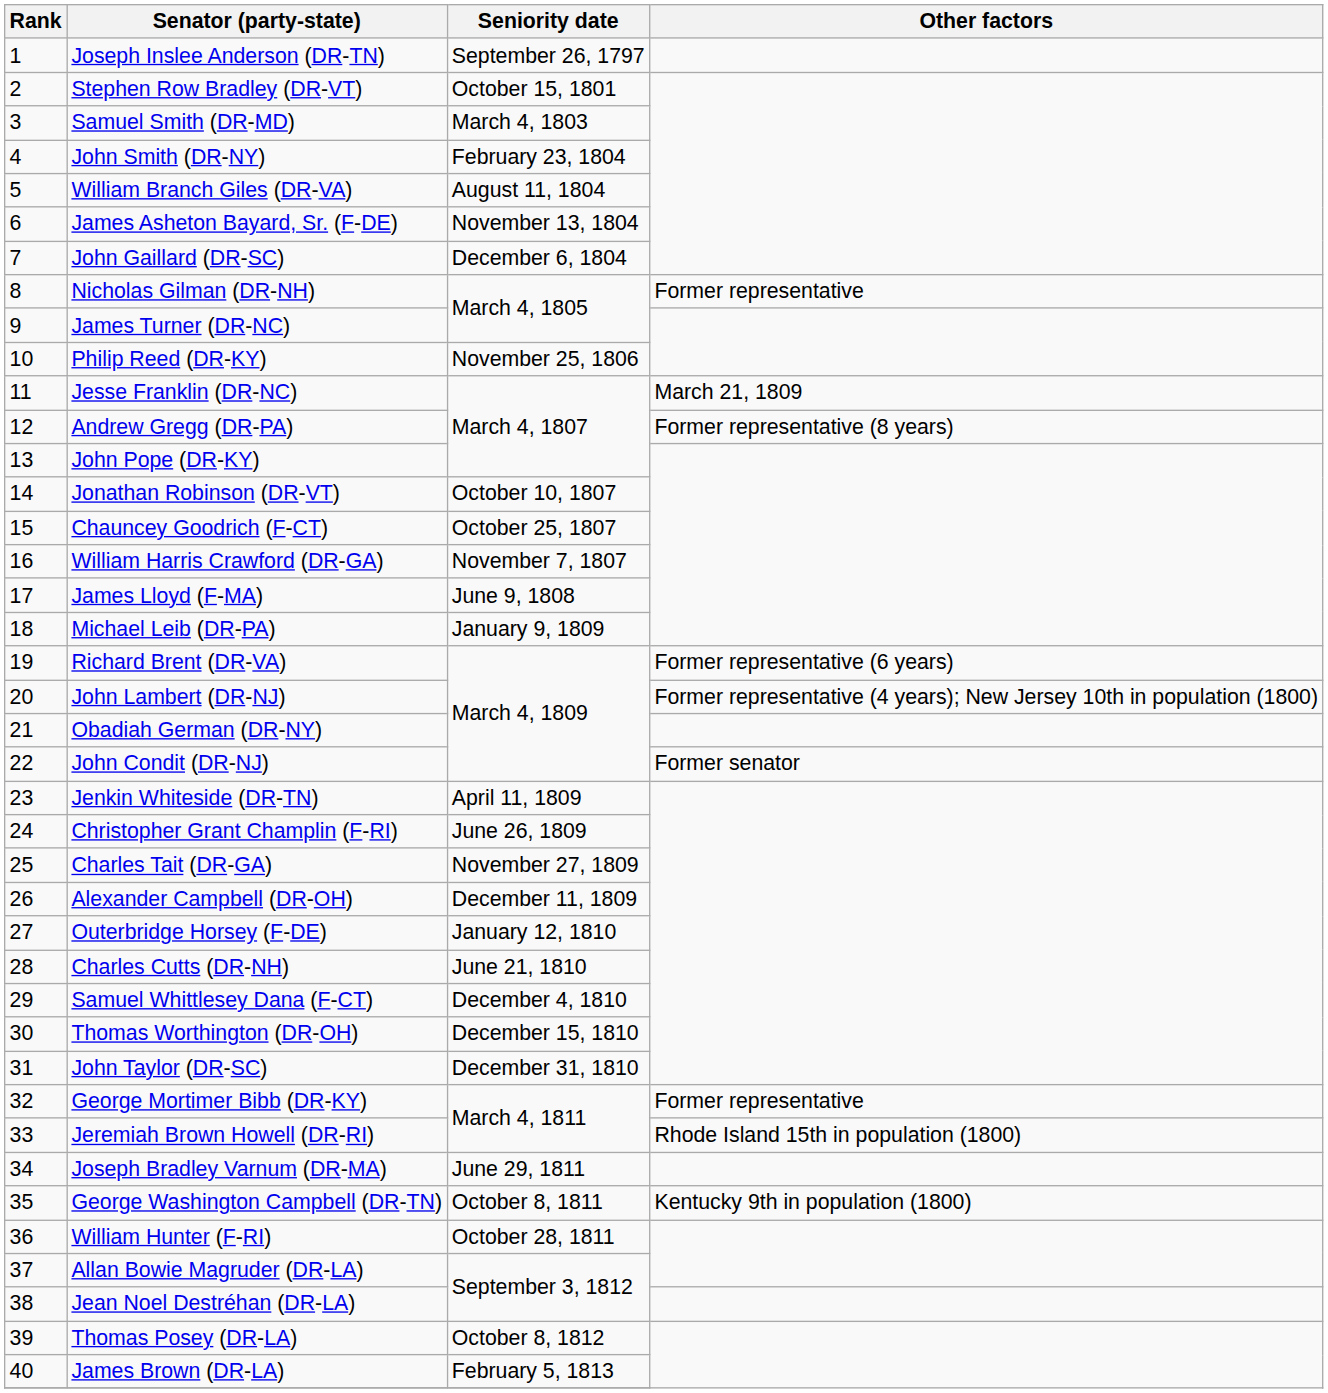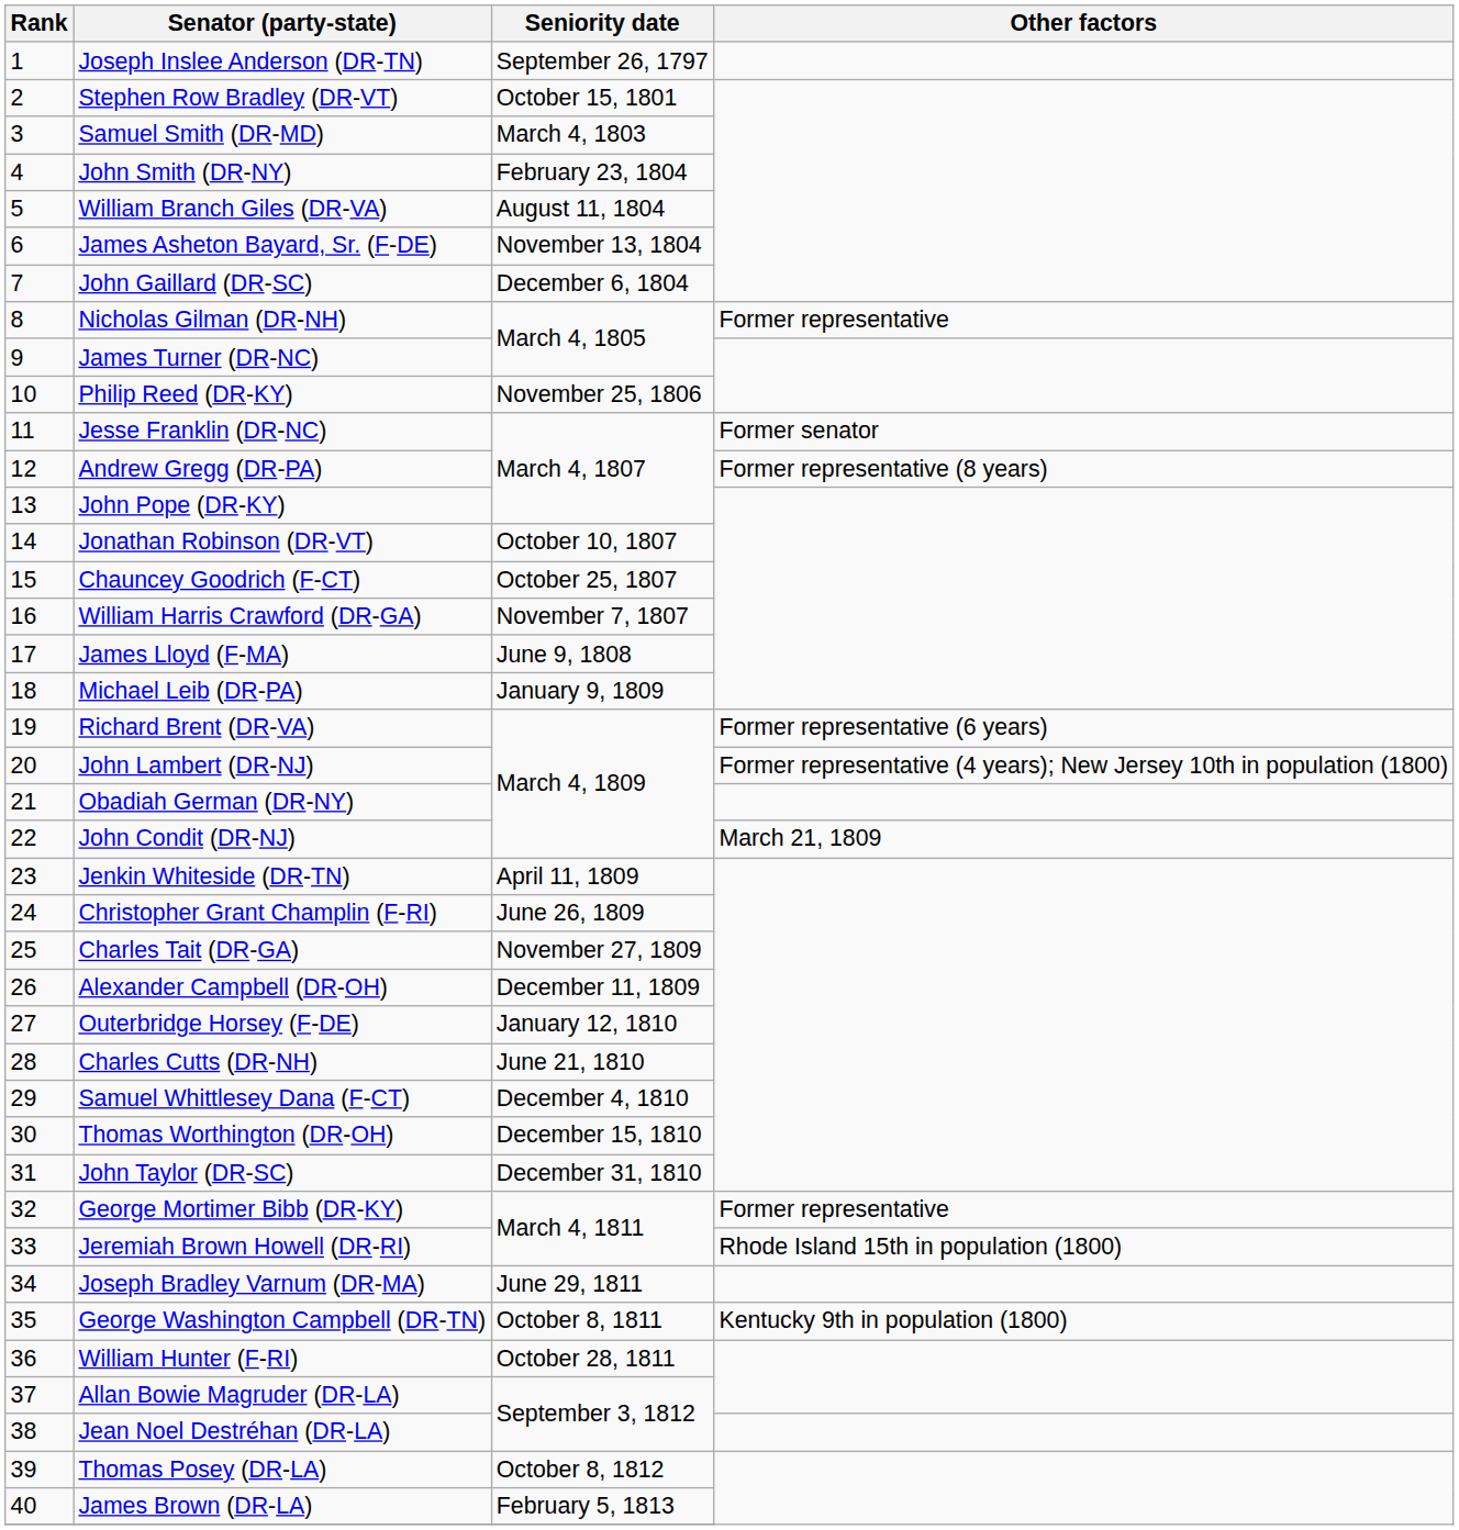 <table class=wikitable>
 <tr valign=bottom>
 <th>Rank</th>
 <th>Senator (party-state)</th>
 <th>Seniority date</th>
 <th>Other factors</th>
 </tr>
 <tr>
 <td>1</td>
 <td><a href='#'>Joseph Inslee Anderson</a> (<a href='#'>DR</a>-<a href='#'>TN</a>)</td>
 <td>September 26, 1797</td>
 <td></td>
 </tr>
 <tr>
 <td>2</td>
 <td><a href='#'>Stephen Row Bradley</a> (<a href='#'>DR</a>-<a href='#'>VT</a>)</td>
 <td>October 15, 1801</td>
 </tr>
 <tr>
 <td>3</td>
 <td><a href='#'>Samuel Smith</a> (<a href='#'>DR</a>-<a href='#'>MD</a>)</td>
 <td>March 4, 1803</td>
 </tr>
 <tr>
 <td>4</td>
 <td><a href='#'>John Smith</a> (<a href='#'>DR</a>-<a href='#'>NY</a>)</td>
 <td>February 23, 1804</td>
 </tr>
 <tr>
 <td>5</td>
 <td><a href='#'>William Branch Giles</a> (<a href='#'>DR</a>-<a href='#'>VA</a>)</td>
 <td>August 11, 1804</td>
 </tr>
 <tr>
 <td>6</td>
 <td><a href='#'>James Asheton Bayard, Sr.</a> (<a href='#'>F</a>-<a href='#'>DE</a>)</td>
 <td>November 13, 1804</td>
 </tr>
 <tr>
 <td>7</td>
 <td><a href='#'>John Gaillard</a> (<a href='#'>DR</a>-<a href='#'>SC</a>)</td>
 <td>December 6, 1804</td>
 </tr>
 <tr>
 <td>8</td>
 <td><a href='#'>Nicholas Gilman</a> (<a href='#'>DR</a>-<a href='#'>NH</a>)</td>
 <td rowspan=2>March 4, 1805</td>
 <td>Former representative</td>
 </tr>
 <tr>
 <td>9</td>
 <td><a href='#'>James Turner</a> (<a href='#'>DR</a>-<a href='#'>NC</a>)</td>
 </tr>
 <tr>
 <td>10</td>
 <td><a href='#'>Philip Reed</a> (<a href='#'>DR</a>-<a href='#'>KY</a>)</td>
 <td>November 25, 1806</td>
 </tr>
 <tr>
 <td>11</td>
 <td><a href='#'>Jesse Franklin</a> (<a href='#'>DR</a>-<a href='#'>NC</a>)</td>
 <td rowspan=3>March 4, 1807</td>
-<td>March 21, 1809</td>
+<td>Former senator</td>
 </tr>
 <tr>
 <td>12</td>
 <td><a href='#'>Andrew Gregg</a> (<a href='#'>DR</a>-<a href='#'>PA</a>)</td>
 <td>Former representative (8 years)</td>
 </tr>
 <tr>
 <td>13</td>
 <td><a href='#'>John Pope</a> (<a href='#'>DR</a>-<a href='#'>KY</a>)</td>
 </tr>
 <tr>
 <td>14</td>
 <td><a href='#'>Jonathan Robinson</a> (<a href='#'>DR</a>-<a href='#'>VT</a>)</td>
 <td>October 10, 1807</td>
 </tr>
 <tr>
 <td>15</td>
 <td><a href='#'>Chauncey Goodrich</a> (<a href='#'>F</a>-<a href='#'>CT</a>)</td>
 <td>October 25, 1807</td>
 </tr>
 <tr>
 <td>16</td>
 <td><a href='#'>William Harris Crawford</a> (<a href='#'>DR</a>-<a href='#'>GA</a>)</td>
 <td>November 7, 1807</td>
 </tr>
 <tr>
 <td>17</td>
 <td><a href='#'>James Lloyd</a> (<a href='#'>F</a>-<a href='#'>MA</a>)</td>
 <td>June 9, 1808</td>
 </tr>
 <tr>
 <td>18</td>
 <td><a href='#'>Michael Leib</a> (<a href='#'>DR</a>-<a href='#'>PA</a>)</td>
 <td>January 9, 1809</td>
 </tr>
 <tr>
 <td>19</td>
 <td><a href='#'>Richard Brent</a> (<a href='#'>DR</a>-<a href='#'>VA</a>)</td>
 <td rowspan=4>March 4, 1809</td>
 <td>Former representative (6 years)</td>
 </tr>
 <tr>
 <td>20</td>
 <td><a href='#'>John Lambert</a> (<a href='#'>DR</a>-<a href='#'>NJ</a>)</td>
 <td>Former representative (4 years); New Jersey 10th in population (1800)</td>
 </tr>
 <tr>
 <td>21</td>
 <td><a href='#'>Obadiah German</a> (<a href='#'>DR</a>-<a href='#'>NY</a>)</td>
 </tr>
 <tr>
 <td>22</td>
 <td><a href='#'>John Condit</a> (<a href='#'>DR</a>-<a href='#'>NJ</a>)</td>
-<td>Former senator</td>
+<td>March 21, 1809</td>
 </tr>
 <tr>
 <td>23</td>
 <td><a href='#'>Jenkin Whiteside</a> (<a href='#'>DR</a>-<a href='#'>TN</a>)</td>
 <td>April 11, 1809</td>
 </tr>
 <tr>
 <td>24</td>
 <td><a href='#'>Christopher Grant Champlin</a> (<a href='#'>F</a>-<a href='#'>RI</a>)</td>
 <td>June 26, 1809</td>
 </tr>
 <tr>
 <td>25</td>
 <td><a href='#'>Charles Tait</a> (<a href='#'>DR</a>-<a href='#'>GA</a>)</td>
 <td>November 27, 1809</td>
 </tr>
 <tr>
 <td>26</td>
 <td><a href='#'>Alexander Campbell</a> (<a href='#'>DR</a>-<a href='#'>OH</a>)</td>
 <td>December 11, 1809</td>
 </tr>
 <tr>
 <td>27</td>
 <td><a href='#'>Outerbridge Horsey</a> (<a href='#'>F</a>-<a href='#'>DE</a>)</td>
 <td>January 12, 1810</td>
 </tr>
 <tr>
 <td>28</td>
 <td><a href='#'>Charles Cutts</a> (<a href='#'>DR</a>-<a href='#'>NH</a>)</td>
 <td>June 21, 1810</td>
 </tr>
 <tr>
 <td>29</td>
 <td><a href='#'>Samuel Whittlesey Dana</a> (<a href='#'>F</a>-<a href='#'>CT</a>)</td>
 <td>December 4, 1810</td>
 </tr>
 <tr>
 <td>30</td>
 <td><a href='#'>Thomas Worthington</a> (<a href='#'>DR</a>-<a href='#'>OH</a>)</td>
 <td>December 15, 1810</td>
 </tr>
 <tr>
 <td>31</td>
 <td><a href='#'>John Taylor</a> (<a href='#'>DR</a>-<a href='#'>SC</a>)</td>
 <td>December 31, 1810</td>
 </tr>
 <tr>
 <td>32</td>
 <td><a href='#'>George Mortimer Bibb</a> (<a href='#'>DR</a>-<a href='#'>KY</a>)</td>
 <td rowspan=2>March 4, 1811</td>
 <td>Former representative</td>
 </tr>
 <tr>
 <td>33</td>
 <td><a href='#'>Jeremiah Brown Howell</a> (<a href='#'>DR</a>-<a href='#'>RI</a>)</td>
 <td>Rhode Island 15th in population (1800)</td>
 </tr>
 <tr>
 <td>34</td>
 <td><a href='#'>Joseph Bradley Varnum</a> (<a href='#'>DR</a>-<a href='#'>MA</a>)</td>
 <td>June 29, 1811</td>
 </tr>
 <tr>
 <td>35</td>
 <td><a href='#'>George Washington Campbell</a> (<a href='#'>DR</a>-<a href='#'>TN</a>)</td>
 <td>October 8, 1811</td>
 <td>Kentucky 9th in population (1800)</td>
 </tr>
 <tr>
 <td>36</td>
 <td><a href='#'>William Hunter</a> (<a href='#'>F</a>-<a href='#'>RI</a>)</td>
 <td>October 28, 1811</td>
 </tr>
 <tr>
 <td>37</td>
 <td><a href='#'>Allan Bowie Magruder</a> (<a href='#'>DR</a>-<a href='#'>LA</a>)</td>
 <td rowspan=2>September 3, 1812</td>
 </tr>
 <tr>
 <td>38</td>
 <td><a href='#'>Jean Noel Destréhan</a> (<a href='#'>DR</a>-<a href='#'>LA</a>)</td>
 <td></td>
 </tr>
 <tr>
 <td>39</td>
 <td><a href='#'>Thomas Posey</a> (<a href='#'>DR</a>-<a href='#'>LA</a>)</td>
 <td>October 8, 1812</td>
 </tr>
 <tr>
 <td>40</td>
 <td><a href='#'>James Brown</a> (<a href='#'>DR</a>-<a href='#'>LA</a>)</td>
 <td>February 5, 1813</td>
 </tr>
 <tr>
 </tr>
 </table>
